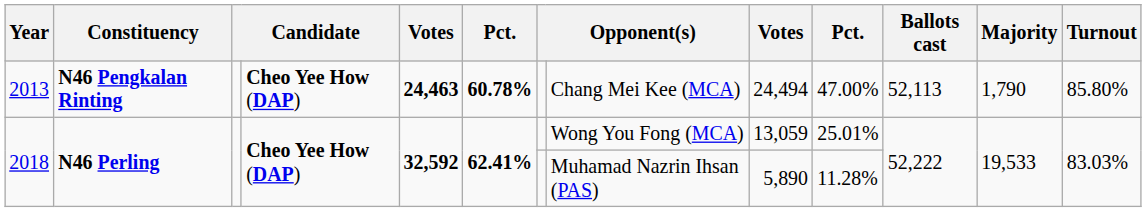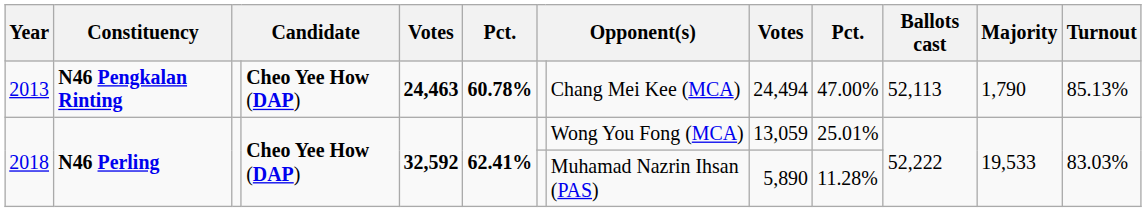 <table class="wikitable" style="margin:0.5em ; font-size:95%">
 <tr>
 <th>Year</th>
 <th>Constituency</th>
 <th colspan="2">Candidate</th>
 <th>Votes</th>
 <th>Pct.</th>
 <th colspan="2">Opponent(s)</th>
 <th>Votes</th>
 <th>Pct.</th>
 <th>Ballots cast</th>
 <th>Majority</th>
 <th>Turnout</th>
 </tr>
 <tr>
 <td><a href='#'>2013</a></td>
 <td><strong>N46 <a href='#'>Pengkalan Rinting</a></strong></td>
 <td></td>
 <td><strong>Cheo Yee How</strong> (<a href='#'><strong>DAP</strong></a>)</td>
 <td align=right><strong>24,463</strong></td>
 <td><strong>60.78%</strong></td>
 <td></td>
 <td>Chang Mei Kee (<a href='#'>MCA</a>)</td>
 <td align=right>24,494</td>
 <td>47.00%</td>
 <td>52,113</td>
 <td>1,790</td>
-<td>85.80%</td>
+<td>85.13%</td>
 </tr>
 <tr>
 <td rowspan=2><a href='#'>2018</a></td>
 <td rowspan=2><strong>N46 <a href='#'>Perling</a></strong></td>
 <td rowspan=2 ></td>
 <td rowspan=2><strong>Cheo Yee How</strong> (<a href='#'><strong>DAP</strong></a>)</td>
 <td rowspan=2 align=right><strong>32,592</strong></td>
 <td rowspan=2><strong>62.41%</strong></td>
 <td></td>
 <td>Wong You Fong (<a href='#'>MCA</a>)</td>
 <td align=right>13,059</td>
 <td>25.01%</td>
 <td rowspan=2>52,222</td>
 <td rowspan=2>19,533</td>
 <td rowspan=2>83.03%</td>
 </tr>
 <tr>
 <td></td>
 <td>Muhamad Nazrin Ihsan (<a href='#'>PAS</a>)</td>
 <td align=right>5,890</td>
 <td>11.28%</td>
 </tr>
 </table>
